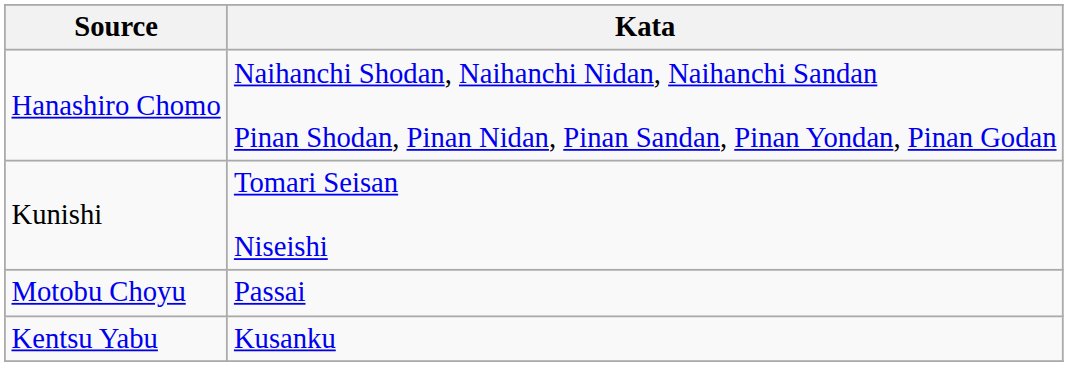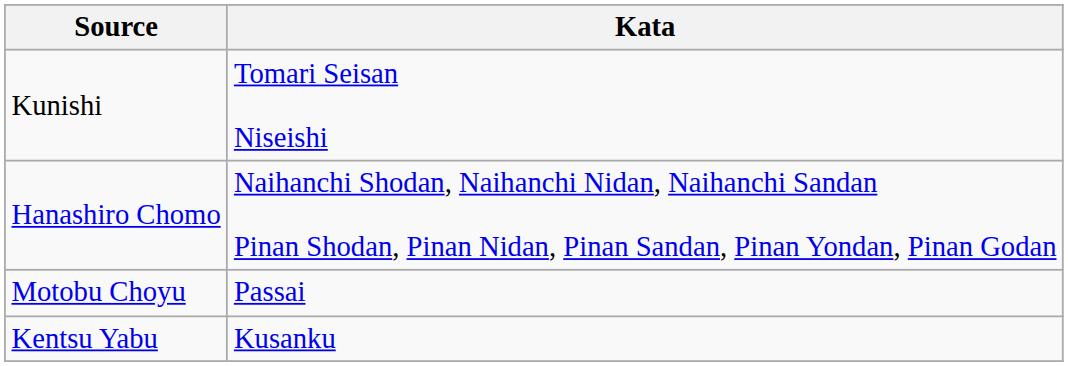 <table class="wikitable">
 <tr>
 <th>Source</th>
 <th>Kata</th>
 </tr>
 <tr>
+<td>Kunishi</td>
+<td><a href='#'>Tomari Seisan</a><br><br><a href='#'>Niseishi</a></td>
+</tr>
+<tr>
 <td><a href='#'>Hanashiro Chomo</a></td>
 <td><a href='#'>Naihanchi Shodan</a>, <a href='#'>Naihanchi Nidan</a>, <a href='#'>Naihanchi Sandan</a><br><br><a href='#'>Pinan Shodan</a>, <a href='#'>Pinan Nidan</a>, <a href='#'>Pinan Sandan</a>, <a href='#'>Pinan Yondan</a>, <a href='#'>Pinan Godan</a></td>
-</tr>
-<tr>
-<td>Kunishi</td>
-<td><a href='#'>Tomari Seisan</a><br><br><a href='#'>Niseishi</a></td>
 </tr>
 <tr>
 <td><a href='#'>Motobu Choyu</a></td>
 <td><a href='#'>Passai</a></td>
 </tr>
 <tr>
 <td><a href='#'>Kentsu Yabu</a></td>
 <td><a href='#'>Kusanku</a></td>
 </tr>
 </table>
